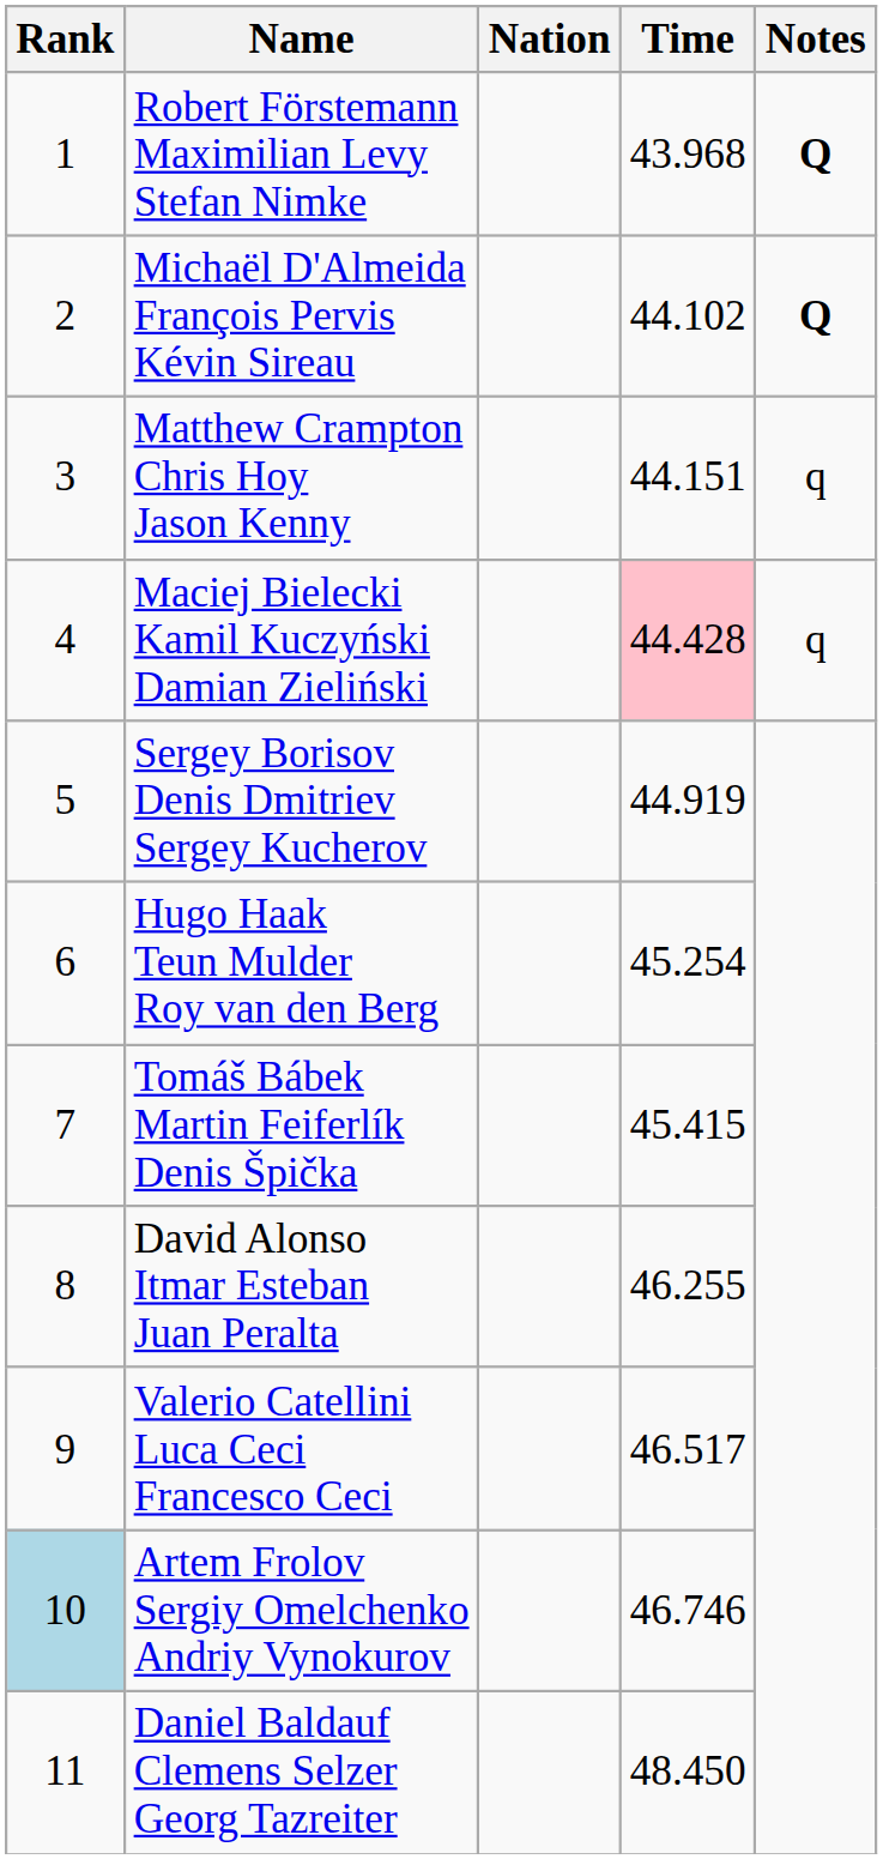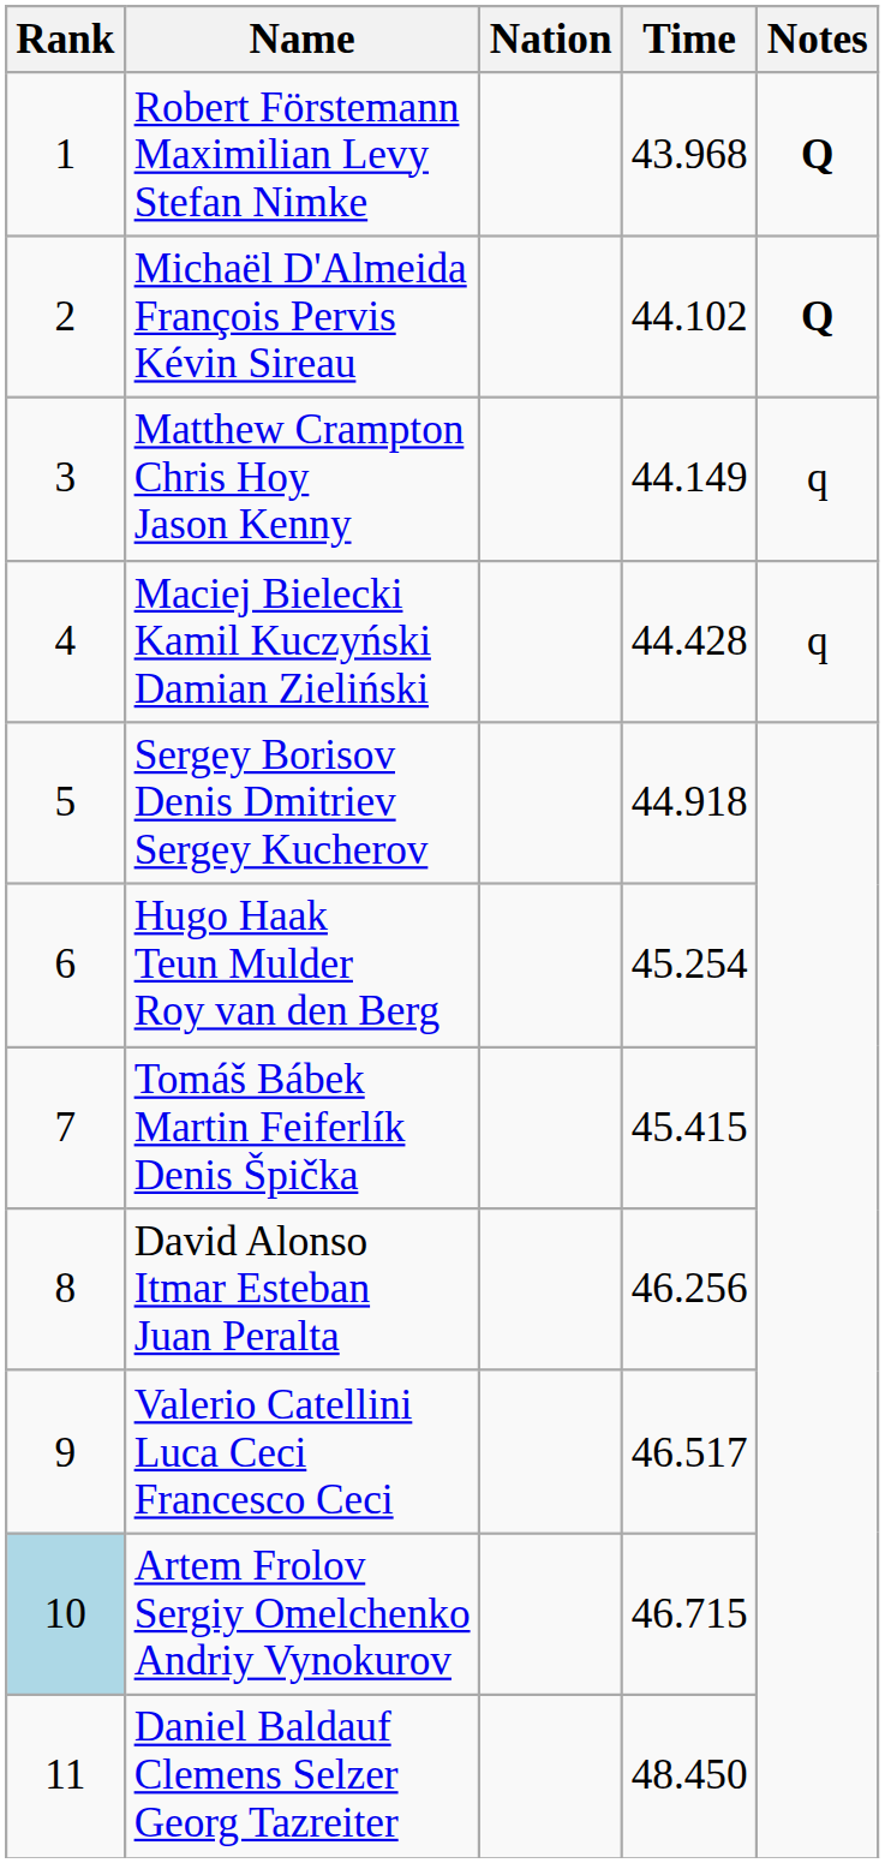 <table class="wikitable sortable" style="text-align:center">
 <tr>
 <th>Rank</th>
 <th>Name</th>
 <th>Nation</th>
 <th>Time</th>
 <th>Notes</th>
 </tr>
 <tr>
 <td>1</td>
 <td align=left><a href='#'>Robert Förstemann</a><br><a href='#'>Maximilian Levy</a><br><a href='#'>Stefan Nimke</a></td>
 <td align=left></td>
 <td>43.968</td>
 <td><strong>Q</strong></td>
 </tr>
 <tr>
 <td>2</td>
 <td align=left><a href='#'>Michaël D'Almeida</a><br><a href='#'>François Pervis</a><br><a href='#'>Kévin Sireau</a></td>
 <td align=left></td>
 <td>44.102</td>
 <td><strong>Q</strong></td>
 </tr>
 <tr>
 <td>3</td>
 <td align=left><a href='#'>Matthew Crampton</a><br><a href='#'>Chris Hoy</a><br><a href='#'>Jason Kenny</a></td>
 <td align=left></td>
-<td>44.151</td>
+<td>44.149</td>
 <td>q</td>
 </tr>
 <tr>
 <td>4</td>
 <td align=left><a href='#'>Maciej Bielecki</a><br><a href='#'>Kamil Kuczyński</a><br><a href='#'>Damian Zieliński</a></td>
 <td align=left></td>
-<td style="background: pink;">44.428</td>
+<td>44.428</td>
 <td>q</td>
 </tr>
 <tr>
 <td>5</td>
 <td align=left><a href='#'>Sergey Borisov</a><br><a href='#'>Denis Dmitriev</a><br><a href='#'>Sergey Kucherov</a></td>
 <td align=left></td>
-<td>44.919</td>
+<td>44.918</td>
 </tr>
 <tr>
 <td>6</td>
 <td align=left><a href='#'>Hugo Haak</a><br><a href='#'>Teun Mulder</a><br><a href='#'>Roy van den Berg</a></td>
 <td align=left></td>
 <td>45.254</td>
 </tr>
 <tr>
 <td>7</td>
 <td align=left><a href='#'>Tomáš Bábek</a><br><a href='#'>Martin Feiferlík</a><br><a href='#'>Denis Špička</a></td>
 <td align=left></td>
 <td>45.415</td>
 </tr>
 <tr>
 <td>8</td>
 <td align=left>David Alonso<br><a href='#'>Itmar Esteban</a><br><a href='#'>Juan Peralta</a></td>
 <td align=left></td>
-<td>46.255</td>
+<td>46.256</td>
 </tr>
 <tr>
 <td>9</td>
 <td align=left><a href='#'>Valerio Catellini</a><br><a href='#'>Luca Ceci</a><br><a href='#'>Francesco Ceci</a></td>
 <td align=left></td>
 <td>46.517</td>
 </tr>
 <tr>
 <td style="background: lightblue;">10</td>
 <td align=left><a href='#'>Artem Frolov</a> <br><a href='#'>Sergiy Omelchenko</a><br><a href='#'>Andriy Vynokurov</a></td>
 <td align=left></td>
-<td>46.746</td>
+<td>46.715</td>
 </tr>
 <tr>
 <td>11</td>
 <td align=left><a href='#'>Daniel Baldauf</a> <br><a href='#'>Clemens Selzer</a><br><a href='#'>Georg Tazreiter</a></td>
 <td align=left></td>
 <td>48.450</td>
 </tr>
 </table>
